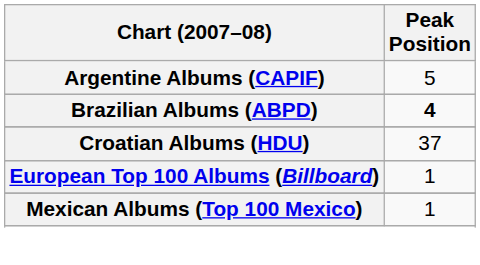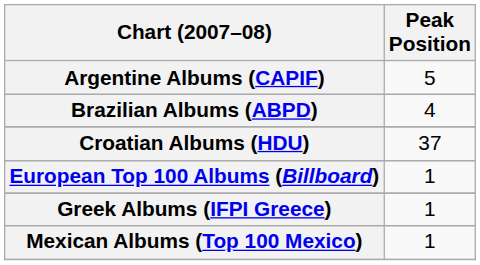 <table class="wikitable sortable plainrowheaders" style="text-align:center;">
 <tr>
 <th scope="col">Chart (2007–08)</th>
 <th scope="col">Peak<br>Position</th>
 </tr>
 <tr>
 <th scope="row">Argentine Albums (<a href='#'>CAPIF</a>)</th>
 <td>5</td>
 </tr>
 <tr>
 </tr>
 <tr>
 </tr>
 <tr>
 <th scope="row">Brazilian Albums (<a href='#'>ABPD</a>)</th>
-<td><strong>4</strong></td>
+<td>4</td>
 </tr>
 <tr>
 </tr>
 <tr>
 <th scope="row">Croatian Albums (<a href='#'>HDU</a>)</th>
 <td style="text-align:center;">37</td>
 </tr>
 <tr>
 </tr>
 <tr>
 </tr>
 <tr>
 </tr>
 <tr>
 <th scope="row"><a href='#'>European Top 100 Albums</a> (<em><a href='#'>Billboard</a></em>)</th>
 <td>1</td>
 </tr>
 <tr>
 </tr>
 <tr>
 </tr>
 <tr>
+</tr>
+<tr>
+<th scope="row">Greek Albums (<a href='#'>IFPI Greece</a>)</th>
+<td>1</td>
 </tr>
 <tr>
 </tr>
 <tr>
 </tr>
 <tr>
 </tr>
 <tr>
 </tr>
 <tr>
 <th scope="row">Mexican Albums (<a href='#'>Top 100 Mexico</a>)</th>
 <td>1</td>
 </tr>
 <tr>
 </tr>
 <tr>
 </tr>
 <tr>
 </tr>
 <tr>
 </tr>
 <tr>
 </tr>
 <tr>
 </tr>
 <tr>
 </tr>
 <tr>
 </tr>
 <tr>
 </tr>
 <tr>
 </tr>
 <tr>
 </tr>
 <tr>
 </tr>
 </table>
